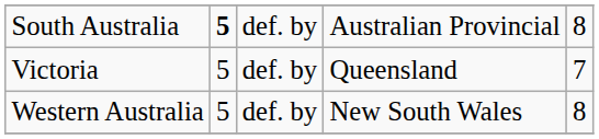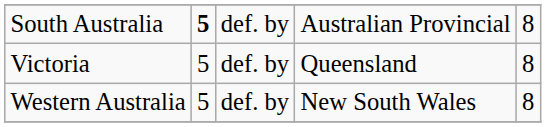 <table class="wikitable">
 <tr>
 </tr>
 <tr>
 <td>South Australia</td>
 <td><strong>5</strong></td>
 <td>def. by</td>
 <td>Australian Provincial</td>
 <td>8</td>
 </tr>
 <tr>
 <td>Victoria</td>
 <td>5</td>
 <td>def. by</td>
 <td>Queensland</td>
-<td>7</td>
+<td>8</td>
 </tr>
 <tr>
 <td>Western Australia</td>
 <td>5</td>
 <td>def. by</td>
 <td>New South Wales</td>
 <td>8</td>
 </tr>
 <tr>
 </tr>
 </table>
